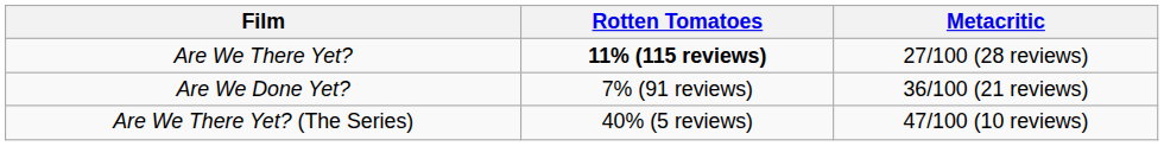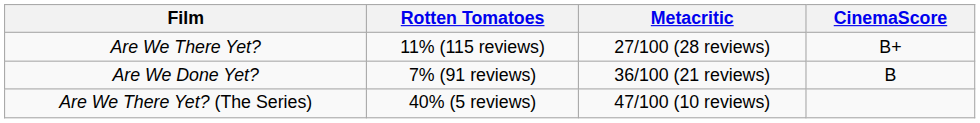 <table class="wikitable sortable" style="width:99%; text-align:center;">
 <tr>
 <th>Film</th>
 <th><a href='#'>Rotten Tomatoes</a></th>
 <th><a href='#'>Metacritic</a></th>
+<th><a href='#'>CinemaScore</a></th>
 </tr>
 <tr>
 <td><em>Are We There Yet?</em></td>
-<td><strong>11% (115 reviews)</strong></td>
+<td>11% (115 reviews)</td>
 <td>27/100 (28 reviews)</td>
+<td>B+</td>
 </tr>
 <tr>
 <td><em>Are We Done Yet?</em></td>
 <td>7% (91 reviews)</td>
 <td>36/100 (21 reviews)</td>
+<td>B</td>
 </tr>
 <tr>
 <td><em>Are We There Yet?</em> (The Series)</td>
 <td>40% (5 reviews)</td>
 <td>47/100 (10 reviews)</td>
+<td></td>
 </tr>
 </table>
